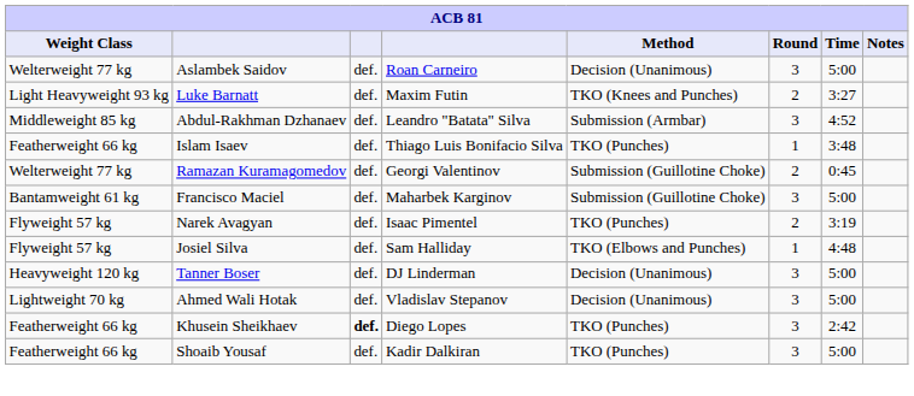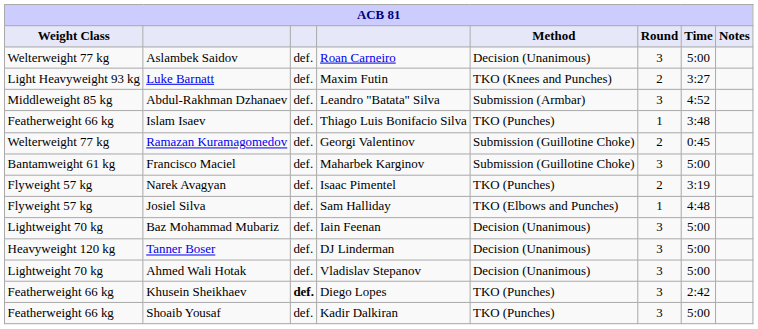 <table class="wikitable" style="font-size: 80%;">
 <tr>
 <th colspan="8" style="background-color: #ccf; color: #000080; text-align: center;"><strong>ACB 81</strong></th>
 </tr>
 <tr>
 <th colspan="1" style="background-color: #E6E8FA; color: #000000; text-align: center;">Weight Class</th>
 <th colspan="1" style="background-color: #E6E8FA; color: #000000; text-align: center;"></th>
 <th colspan="1" style="background-color: #E6E8FA; color: #000000; text-align: center;"></th>
 <th colspan="1" style="background-color: #E6E8FA; color: #000000; text-align: center;"></th>
 <th colspan="1" style="background-color: #E6E8FA; color: #000000; text-align: center;">Method</th>
 <th colspan="1" style="background-color: #E6E8FA; color: #000000; text-align: center;">Round</th>
 <th colspan="1" style="background-color: #E6E8FA; color: #000000; text-align: center;">Time</th>
 <th colspan="1" style="background-color: #E6E8FA; color: #000000; text-align: center;">Notes</th>
 </tr>
 <tr>
 <td>Welterweight 77 kg</td>
 <td> Aslambek Saidov</td>
 <td>def.</td>
 <td> <a href='#'>Roan Carneiro</a></td>
 <td>Decision (Unanimous)</td>
 <td align=center>3</td>
 <td align=center>5:00</td>
 <td></td>
 </tr>
 <tr>
 <td>Light Heavyweight 93 kg</td>
 <td> <a href='#'>Luke Barnatt</a></td>
 <td>def.</td>
 <td> Maxim Futin</td>
 <td>TKO (Knees and Punches)</td>
 <td align=center>2</td>
 <td align=center>3:27</td>
 <td></td>
 </tr>
 <tr>
 <td>Middleweight 85 kg</td>
 <td> Abdul-Rakhman Dzhanaev</td>
 <td>def.</td>
 <td> Leandro "Batata" Silva</td>
 <td>Submission (Armbar)</td>
 <td align=center>3</td>
 <td align=center>4:52</td>
 <td></td>
 </tr>
 <tr>
 <td>Featherweight 66 kg</td>
 <td> Islam Isaev</td>
 <td>def.</td>
 <td> Thiago Luis Bonifacio Silva</td>
 <td>TKO (Punches)</td>
 <td align=center>1</td>
 <td align=center>3:48</td>
 <td></td>
 </tr>
 <tr>
 <td>Welterweight 77 kg</td>
 <td> <a href='#'>Ramazan Kuramagomedov</a></td>
 <td>def.</td>
 <td> Georgi Valentinov</td>
 <td>Submission (Guillotine Choke)</td>
 <td align=center>2</td>
 <td align=center>0:45</td>
 <td></td>
 </tr>
 <tr>
 <td>Bantamweight 61 kg</td>
 <td> Francisco Maciel</td>
 <td>def.</td>
 <td> Maharbek Karginov</td>
 <td>Submission (Guillotine Choke)</td>
 <td align=center>3</td>
 <td align=center>5:00</td>
 <td></td>
 </tr>
 <tr>
 <td>Flyweight 57 kg</td>
 <td> Narek Avagyan</td>
 <td>def.</td>
 <td> Isaac Pimentel</td>
 <td>TKO (Punches)</td>
 <td align=center>2</td>
 <td align=center>3:19</td>
 <td></td>
 </tr>
 <tr>
 <td>Flyweight 57 kg</td>
 <td> Josiel Silva</td>
 <td>def.</td>
 <td> Sam Halliday</td>
 <td>TKO (Elbows and Punches)</td>
 <td align=center>1</td>
 <td align=center>4:48</td>
 <td></td>
 </tr>
 <tr>
+<td>Lightweight 70 kg</td>
+<td> Baz Mohammad Mubariz</td>
+<td>def.</td>
+<td> Iain Feenan</td>
+<td>Decision (Unanimous)</td>
+<td align=center>3</td>
+<td align=center>5:00</td>
+<td></td>
+</tr>
+<tr>
 <td>Heavyweight 120 kg</td>
 <td> <a href='#'>Tanner Boser</a></td>
 <td>def.</td>
 <td> DJ Linderman</td>
 <td>Decision (Unanimous)</td>
 <td align=center>3</td>
 <td align=center>5:00</td>
 <td></td>
 </tr>
 <tr>
 <td>Lightweight 70 kg</td>
 <td> Ahmed Wali Hotak</td>
 <td>def.</td>
 <td> Vladislav Stepanov</td>
 <td>Decision (Unanimous)</td>
 <td align=center>3</td>
 <td align=center>5:00</td>
 <td></td>
 </tr>
 <tr>
 <td>Featherweight 66 kg</td>
 <td> Khusein Sheikhaev</td>
 <td><strong>def.</strong></td>
 <td> Diego Lopes</td>
 <td>TKO (Punches)</td>
 <td align=center>3</td>
 <td align=center>2:42</td>
 <td></td>
 </tr>
 <tr>
 <td>Featherweight 66 kg</td>
 <td> Shoaib Yousaf</td>
 <td>def.</td>
 <td> Kadir Dalkiran</td>
 <td>TKO (Punches)</td>
 <td align=center>3</td>
 <td align=center>5:00</td>
 <td></td>
 </tr>
 </table>
